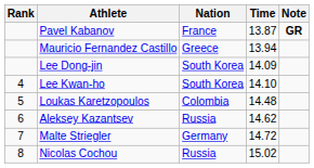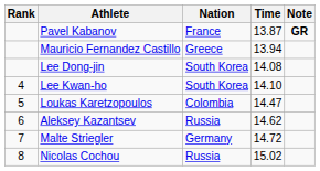 <table class="wikitable sortable" style="text-align:center">
 <tr>
 <th>Rank</th>
 <th>Athlete</th>
 <th>Nation</th>
 <th>Time</th>
 <th>Note</th>
 </tr>
 <tr>
 <td></td>
 <td align=left><a href='#'>Pavel Kabanov</a></td>
 <td align=left> <a href='#'>France</a></td>
 <td>13.87</td>
 <td><strong>GR</strong></td>
 </tr>
 <tr>
 <td></td>
 <td align=left><a href='#'>Mauricio Fernandez Castillo</a></td>
 <td align=left> <a href='#'>Greece</a></td>
 <td>13.94</td>
 <td></td>
 </tr>
 <tr>
 <td></td>
 <td align=left><a href='#'>Lee Dong-jin</a></td>
 <td align=left> <a href='#'>South Korea</a></td>
-<td>14.09</td>
+<td>14.08</td>
 <td></td>
 </tr>
 <tr>
 <td>4</td>
 <td align=left><a href='#'>Lee Kwan-ho</a></td>
 <td align=left> <a href='#'>South Korea</a></td>
 <td>14.10</td>
 <td></td>
 </tr>
 <tr>
 <td>5</td>
 <td align=left><a href='#'>Loukas Karetzopoulos</a></td>
 <td align=left> <a href='#'>Colombia</a></td>
-<td>14.48</td>
+<td>14.47</td>
 <td></td>
 </tr>
 <tr>
 <td>6</td>
 <td align=left><a href='#'>Aleksey Kazantsev</a></td>
 <td align=left> <a href='#'>Russia</a></td>
 <td>14.62</td>
 <td></td>
 </tr>
 <tr>
 <td>7</td>
 <td align=left><a href='#'>Malte Striegler</a></td>
 <td align=left> <a href='#'>Germany</a></td>
 <td>14.72</td>
 <td></td>
 </tr>
 <tr>
 <td>8</td>
 <td align=left><a href='#'>Nicolas Cochou</a></td>
 <td align=left> <a href='#'>Russia</a></td>
 <td>15.02</td>
 <td></td>
 </tr>
 </table>
